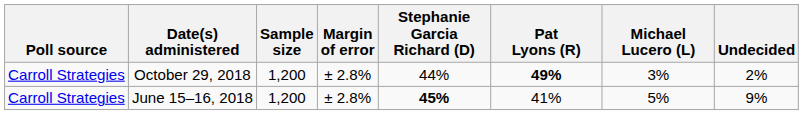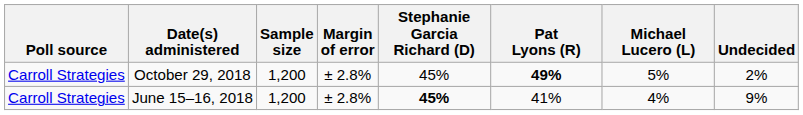 <table class="wikitable" style="font-size:90%;text-align:center;">
 <tr valign=bottom>
 <th>Poll source</th>
 <th>Date(s)<br>administered</th>
 <th>Sample<br>size</th>
 <th>Margin<br>of error</th>
 <th style="width:100px;">Stephanie Garcia<br>Richard (D)</th>
 <th style="width:100px;">Pat<br>Lyons (R)</th>
 <th style="width:100px;">Michael<br>Lucero (L)</th>
 <th>Undecided</th>
 </tr>
 <tr>
 <td style="text-align:left;"><a href='#'>Carroll Strategies</a></td>
 <td align=center>October 29, 2018</td>
 <td align=center>1,200</td>
 <td align=center>± 2.8%</td>
-<td align=center>44%</td>
+<td align=center>45%</td>
 <td><strong>49%</strong></td>
-<td align=center>3%</td>
+<td align=center>5%</td>
 <td align=center>2%</td>
 </tr>
 <tr>
 <td style="text-align:left;"><a href='#'>Carroll Strategies</a></td>
 <td align=center>June 15–16, 2018</td>
 <td align=center>1,200</td>
 <td align=center>± 2.8%</td>
 <td><strong>45%</strong></td>
 <td align=center>41%</td>
-<td align=center>5%</td>
+<td align=center>4%</td>
 <td align=center>9%</td>
 </tr>
 </table>
